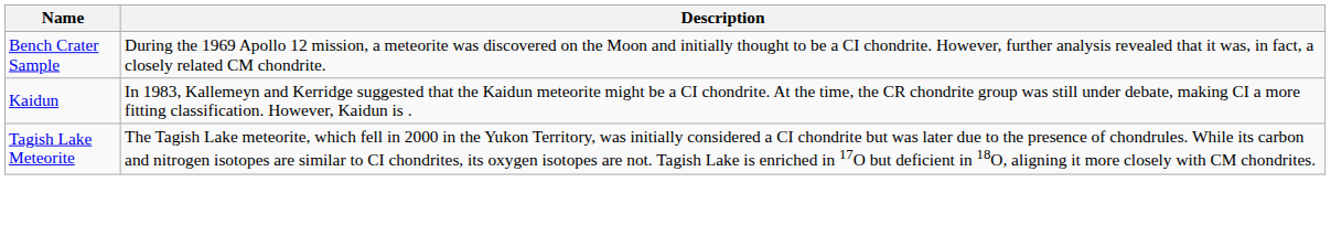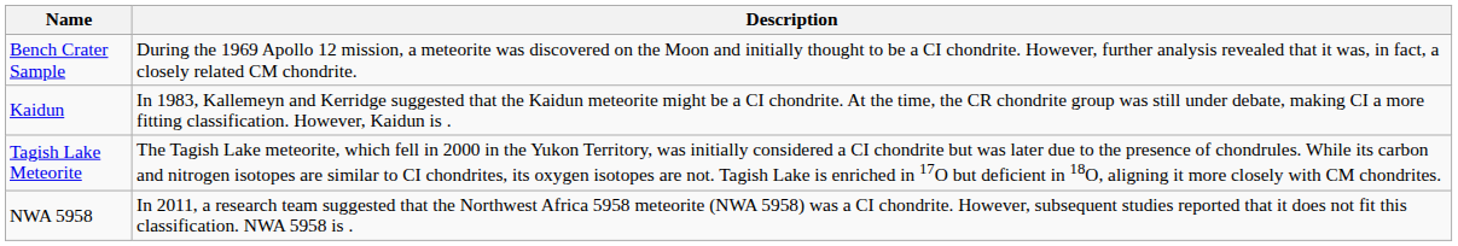 <table class="wikitable">
 <tr>
 <th>Name</th>
 <th>Description</th>
 </tr>
 <tr>
 <td><a href='#'>Bench Crater Sample</a></td>
 <td>During the 1969 Apollo 12 mission, a meteorite was discovered on the Moon and initially thought to be a CI chondrite. However, further analysis revealed that it was, in fact, a closely related CM chondrite.</td>
 </tr>
 <tr>
 <td><a href='#'>Kaidun</a></td>
 <td>In 1983, Kallemeyn and Kerridge suggested that the Kaidun meteorite might be a CI chondrite. At the time, the CR chondrite group was still under debate, making CI a more fitting classification. However, Kaidun is .</td>
 </tr>
 <tr>
 <td><a href='#'>Tagish Lake Meteorite</a></td>
 <td>The Tagish Lake meteorite, which fell in 2000 in the Yukon Territory, was initially considered a CI chondrite but was later  due to the presence of chondrules.  While its carbon and nitrogen isotopes are similar to CI chondrites, its oxygen isotopes are not. Tagish Lake is enriched in <sup>17</sup>O but deficient in <sup>18</sup>O, aligning it more closely with CM chondrites.</td>
 </tr>
+<tr>
+<td>NWA 5958</td>
+<td>In 2011, a research team suggested that the Northwest Africa 5958 meteorite (NWA 5958) was a CI chondrite. However, subsequent studies reported that it does not fit this classification. NWA 5958 is .</td>
+</tr>
 </table>
